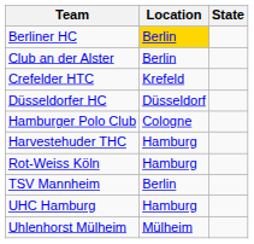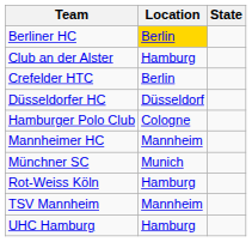 <table class="wikitable sortable">
 <tr>
 <th>Team</th>
 <th>Location</th>
 <th>State</th>
 </tr>
 <tr>
 <td><a href='#'>Berliner HC</a></td>
 <td style="background: gold;"><a href='#'>Berlin</a></td>
 <td></td>
 </tr>
 <tr>
 <td><a href='#'>Club an der Alster</a></td>
-<td><a href='#'>Berlin</a></td>
+<td><a href='#'>Hamburg</a></td>
 <td></td>
 </tr>
 <tr>
 <td><a href='#'>Crefelder HTC</a></td>
-<td><a href='#'>Krefeld</a></td>
+<td><a href='#'>Berlin</a></td>
 <td></td>
 </tr>
 <tr>
 <td><a href='#'>Düsseldorfer HC</a></td>
 <td><a href='#'>Düsseldorf</a></td>
 <td></td>
 </tr>
 <tr>
 <td><a href='#'>Hamburger Polo Club</a></td>
 <td><a href='#'>Cologne</a></td>
 <td></td>
 </tr>
 <tr>
-<td><a href='#'>Harvestehuder THC</a></td>
-<td><a href='#'>Hamburg</a></td>
+<td><a href='#'>Mannheimer HC</a></td>
+<td><a href='#'>Mannheim</a></td>
+<td></td>
+</tr>
+<tr>
+<td><a href='#'>Münchner SC</a></td>
+<td><a href='#'>Munich</a></td>
 <td></td>
 </tr>
 <tr>
 <td><a href='#'>Rot-Weiss Köln</a></td>
 <td><a href='#'>Hamburg</a></td>
 <td></td>
 </tr>
 <tr>
 <td><a href='#'>TSV Mannheim</a></td>
-<td><a href='#'>Berlin</a></td>
+<td><a href='#'>Mannheim</a></td>
 <td></td>
 </tr>
 <tr>
 <td><a href='#'>UHC Hamburg</a></td>
 <td><a href='#'>Hamburg</a></td>
 <td></td>
 </tr>
-<tr>
-<td><a href='#'>Uhlenhorst Mülheim</a></td>
-<td><a href='#'>Mülheim</a></td>
-<td></td>
-</tr>
 </table>
